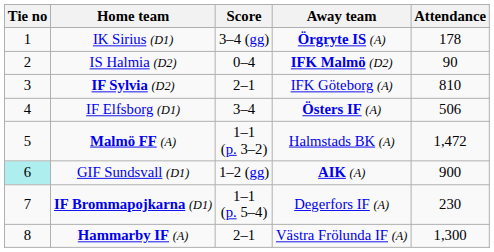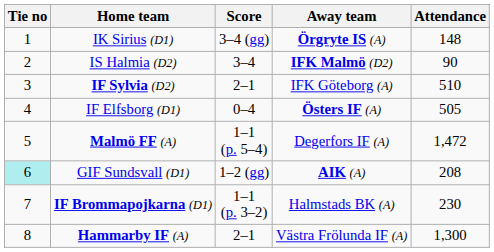 <table class="wikitable" style="text-align:center">
 <tr>
 <th style= width="40px">Tie no</th>
 <th style= width="150px">Home team</th>
 <th style= width="60px">Score</th>
 <th style= width="150px">Away team</th>
 <th style= width="30px">Attendance</th>
 </tr>
 <tr>
 <td>1</td>
 <td><a href='#'>IK Sirius</a> <em><small>(D1)</small></em></td>
 <td>3–4 (<a href='#'>gg</a>)</td>
 <td><strong><a href='#'>Örgryte IS</a></strong> <em><small>(A)</small></em></td>
-<td>178</td>
+<td>148</td>
 </tr>
 <tr>
 <td>2</td>
 <td><a href='#'>IS Halmia</a> <em><small>(D2)</small></em></td>
-<td>0–4</td>
+<td>3–4</td>
 <td><strong><a href='#'>IFK Malmö</a></strong> <em><small>(D2)</small></em></td>
 <td>90</td>
 </tr>
 <tr>
 <td>3</td>
 <td><strong><a href='#'>IF Sylvia</a></strong> <em><small>(D2)</small></em></td>
 <td>2–1</td>
 <td><a href='#'>IFK Göteborg</a> <em><small>(A)</small></em></td>
-<td>810</td>
+<td>510</td>
 </tr>
 <tr>
 <td>4</td>
 <td><a href='#'>IF Elfsborg</a> <em><small>(D1)</small></em></td>
-<td>3–4</td>
+<td>0–4</td>
 <td><strong><a href='#'>Östers IF</a></strong> <em><small>(A)</small></em></td>
-<td>506</td>
+<td>505</td>
 </tr>
 <tr>
 <td>5</td>
 <td><strong><a href='#'>Malmö FF</a></strong> <em><small>(A)</small></em></td>
-<td>1–1<br> (<a href='#'>p.</a> 3–2)</td>
-<td><a href='#'>Halmstads BK</a> <em><small>(A)</small></em></td>
+<td>1–1<br> (<a href='#'>p.</a> 5–4)</td>
+<td><a href='#'>Degerfors IF</a> <em><small>(A)</small></em></td>
 <td>1,472</td>
 </tr>
 <tr>
 <td style="background: paleturquoise;">6</td>
 <td><a href='#'>GIF Sundsvall</a> <em><small>(D1)</small></em></td>
 <td>1–2 (<a href='#'>gg</a>)</td>
 <td><strong><a href='#'>AIK</a></strong> <em><small>(A)</small></em></td>
-<td>900</td>
+<td>208</td>
 </tr>
 <tr>
 <td>7</td>
 <td><strong><a href='#'>IF Brommapojkarna</a></strong> <em><small>(D1)</small></em></td>
-<td>1–1<br> (<a href='#'>p.</a> 5–4)</td>
-<td><a href='#'>Degerfors IF</a> <em><small>(A)</small></em></td>
+<td>1–1<br> (<a href='#'>p.</a> 3–2)</td>
+<td><a href='#'>Halmstads BK</a> <em><small>(A)</small></em></td>
 <td>230</td>
 </tr>
 <tr>
 <td>8</td>
 <td><strong><a href='#'>Hammarby IF</a></strong> <em><small>(A)</small></em></td>
 <td>2–1</td>
 <td><a href='#'>Västra Frölunda IF</a> <em><small>(A)</small></em></td>
 <td>1,300</td>
 </tr>
 </table>
